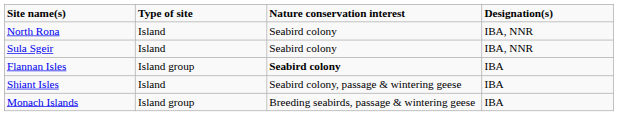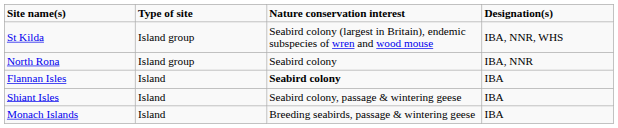 <table class="wikitable">
 <tr>
 <td style="width:180px"><strong>Site name(s)</strong></td>
 <td style="width:180px"><strong>Type of site</strong></td>
 <td style="width:300px"><strong>Nature conservation interest</strong></td>
 <td style="width:180px"><strong>Designation(s)</strong></td>
 </tr>
 <tr>
-<td><a href='#'>North Rona</a></td>
-<td>Island</td>
-<td>Seabird colony</td>
-<td>IBA, NNR</td>
+<td><a href='#'>St Kilda</a></td>
+<td>Island group</td>
+<td>Seabird colony (largest in Britain), endemic subspecies of <a href='#'>wren</a> and <a href='#'>wood mouse</a></td>
+<td>IBA, NNR, WHS</td>
 </tr>
 <tr>
-<td><a href='#'>Sula Sgeir</a></td>
-<td>Island</td>
+<td><a href='#'>North Rona</a></td>
+<td>Island group</td>
 <td>Seabird colony</td>
 <td>IBA, NNR</td>
 </tr>
 <tr>
 <td><a href='#'>Flannan Isles</a></td>
-<td>Island group</td>
+<td>Island</td>
 <td><strong>Seabird colony</strong></td>
 <td>IBA</td>
 </tr>
 <tr>
 <td><a href='#'>Shiant Isles</a></td>
 <td>Island</td>
 <td>Seabird colony, passage & wintering geese</td>
 <td>IBA</td>
 </tr>
 <tr>
 <td><a href='#'>Monach Islands</a></td>
-<td>Island group</td>
+<td>Island</td>
 <td>Breeding seabirds, passage & wintering geese</td>
 <td>IBA</td>
 </tr>
 </table>
